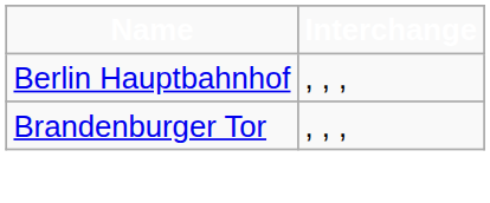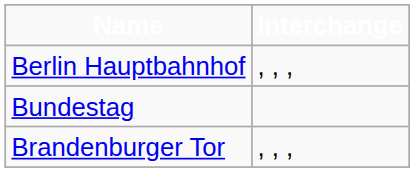 <table style="margin-left: 1em; margin-bottom: 1em; color: black; border-collapse: collapse; font-size: 95%" class="wikitable sortable">
 <tr style="color:white" align="center" bgcolor=>
 <td><strong>Name</strong></td>
 <td><strong>Interchange</strong></td>
 </tr>
 <tr>
 <td><a href='#'>Berlin Hauptbahnhof</a></td>
 <td>, , , </td>
 </tr>
 <tr>
+<td><a href='#'>Bundestag</a></td>
+<td> </td>
+</tr>
+<tr>
 <td><a href='#'>Brandenburger Tor</a></td>
 <td>, , , </td>
 </tr>
 </table>
